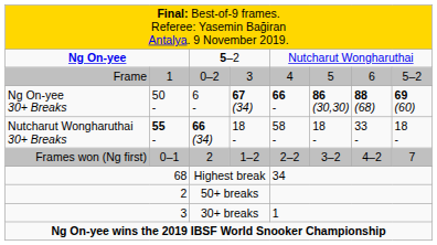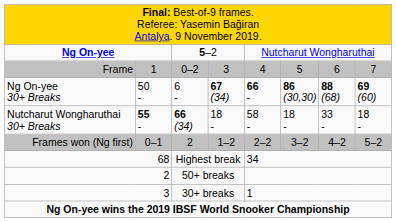 <table class="wikitable"  style="font-size: 95%; margin: 1em auto 1em auto;">
 <tr>
 <td colspan=8 align="center" bgcolor="#ffd700"><strong>Final:</strong> Best-of-9 frames.<br> Referee: Yasemin Bağiran <br>  <a href='#'>Antalya</a>. 9 November 2019.</td>
 </tr>
 <tr>
 <td colspan=2 align="center"><strong><a href='#'>Ng On-yee</a></strong> <br> </td>
 <td colspan=2 align="center"><strong>5</strong>–2</td>
 <td colspan=4 align="center"><a href='#'>Nutcharut Wongharuthai</a> <br> </td>
 </tr>
 <tr>
 <td style="width: 12em;; background: silver;" align="right">Frame</td>
 <td style="width: 3em; background: silver;" align="center">1</td>
 <td style="background: silver;" align="center">0–2</td>
 <td style="width: 3em; background: silver;" align="center">3</td>
 <td style="width: 3em; background: silver;" align="center">4</td>
 <td style="width: 3em; background: silver;" align="center">5</td>
 <td style="width: 3em; background: silver;" align="center">6</td>
-<td style="background: silver;" align="center">5–2</td>
+<td style="width: 3em; background: silver;" align="center">7</td>
 </tr>
 <tr>
 <td>Ng On-yee<br> <em>30+ Breaks</em></td>
 <td>50 <br>-</td>
 <td>6<br>-</td>
 <td><strong>67</strong> <br> <em>(34)</em></td>
 <td><strong>66</strong><br>-</td>
 <td><strong>86</strong> <br><em>(30,30)</em></td>
 <td><strong>88</strong> <br><em>(68)</em></td>
 <td><strong>69</strong> <br><em>(60)</em></td>
 </tr>
 <tr>
 <td>Nutcharut Wongharuthai<br>  <em>30+ Breaks</em></td>
 <td><strong>55</strong><br>-</td>
 <td><strong>66</strong> <br><em>(34)</em></td>
 <td>18<br>-</td>
 <td>58<br>-</td>
 <td>18<br>-</td>
 <td>33<br>-</td>
 <td>18<br>-</td>
 </tr>
 <tr>
 <td style="background: silver;" align="right">Frames won (Ng first)</td>
 <td style="background: silver;" align="center">0–1</td>
 <td style="width: 3em; background: silver;" align="center">2</td>
 <td style="background: silver;" align="center">1–2</td>
 <td style="background: silver;" align="center">2–2</td>
 <td style="background: silver;" align="center">3–2</td>
 <td style="background: silver;" align="center">4–2</td>
-<td style="width: 3em; background: silver;" align="center">7</td>
+<td style="background: silver;" align="center">5–2</td>
 </tr>
 <tr>
 <td colspan=2 align="right">68</td>
 <td colspan=2 align="center">Highest break</td>
 <td colspan=4 align="left">34</td>
 </tr>
 <tr>
 <td colspan=2 align="right">2</td>
 <td colspan=2 align="center">50+ breaks</td>
 <td colspan=4 align="left"></td>
 </tr>
 <tr>
 <td colspan=2 align="right">3</td>
 <td colspan=2 align="center">30+ breaks</td>
 <td colspan=4 align="left">1</td>
 </tr>
 <tr>
 <td colspan=8 align="center"><strong>Ng On-yee wins the 2019 IBSF World Snooker Championship</strong></td>
 </tr>
 </table>
